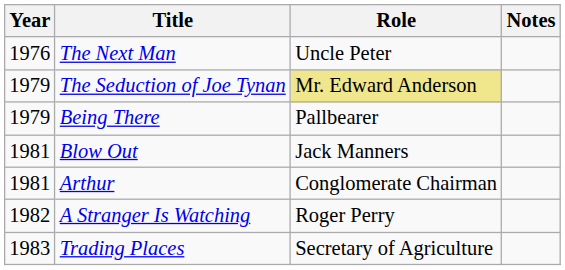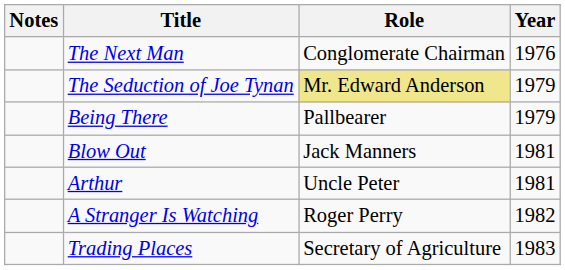 <table class="wikitable sortable">
 <tr>
-<th>Year</th>
+<th>Notes</th>
 <th>Title</th>
 <th>Role</th>
-<th>Notes</th>
+<th>Year</th>
 </tr>
 <tr>
+<td></td>
+<td><em><a href='#'>The Next Man</a></em></td>
+<td>Conglomerate Chairman</td>
 <td>1976</td>
-<td><em><a href='#'>The Next Man</a></em></td>
-<td>Uncle Peter</td>
-<td></td>
 </tr>
 <tr>
-<td>1979</td>
+<td></td>
 <td><em><a href='#'>The Seduction of Joe Tynan</a></em></td>
 <td style="background: khaki;">Mr. Edward Anderson</td>
-<td></td>
+<td>1979</td>
 </tr>
 <tr>
-<td>1979</td>
+<td></td>
 <td><em><a href='#'>Being There</a></em></td>
 <td>Pallbearer</td>
-<td></td>
+<td>1979</td>
 </tr>
 <tr>
-<td>1981</td>
+<td></td>
 <td><em><a href='#'>Blow Out</a></em></td>
 <td>Jack Manners</td>
-<td></td>
+<td>1981</td>
 </tr>
 <tr>
+<td></td>
+<td><a href='#'><em>Arthur</em></a></td>
+<td>Uncle Peter</td>
 <td>1981</td>
-<td><a href='#'><em>Arthur</em></a></td>
-<td>Conglomerate Chairman</td>
-<td></td>
 </tr>
 <tr>
-<td>1982</td>
+<td></td>
 <td><a href='#'><em>A Stranger Is Watching</em></a></td>
 <td>Roger Perry</td>
-<td></td>
+<td>1982</td>
 </tr>
 <tr>
-<td>1983</td>
+<td></td>
 <td><em><a href='#'>Trading Places</a></em></td>
 <td>Secretary of Agriculture</td>
-<td></td>
+<td>1983</td>
 </tr>
 </table>
